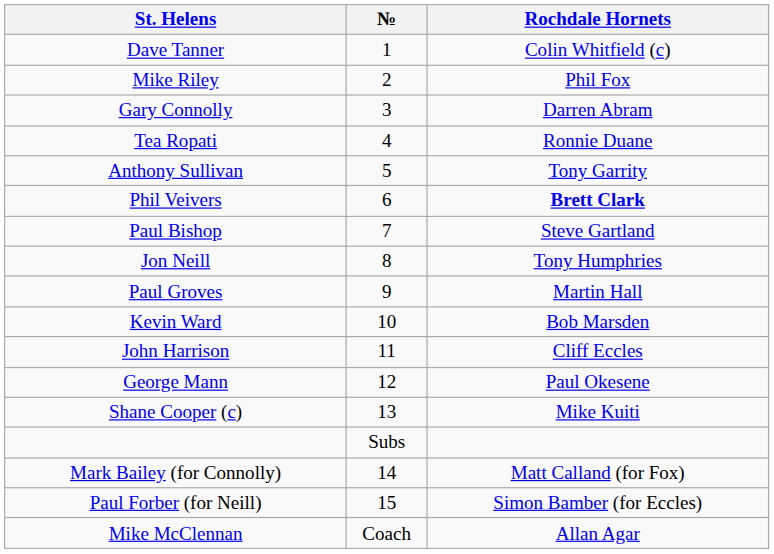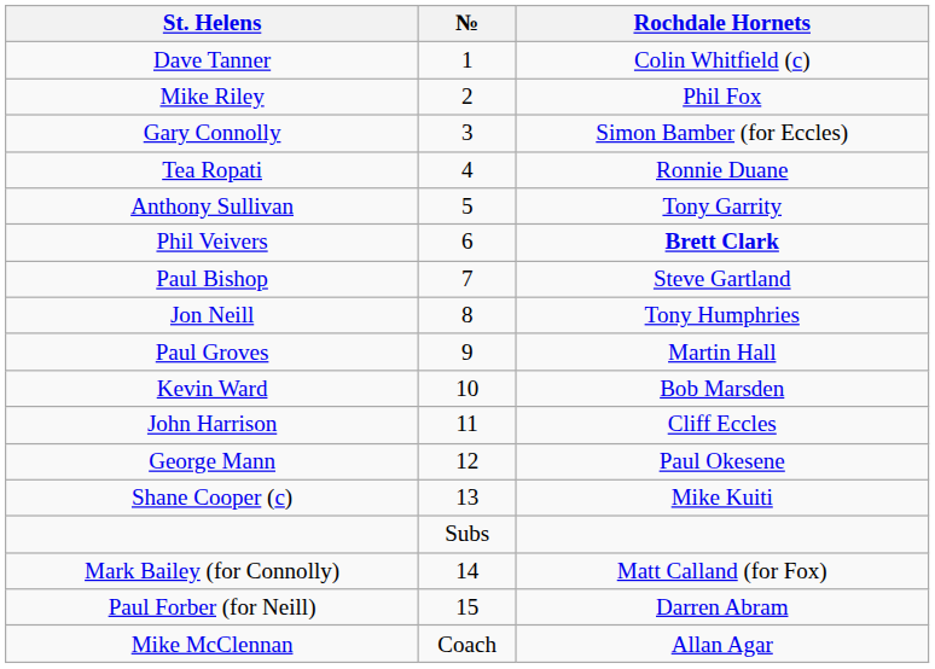 <table class="wikitable" style="text-align:center;">
 <tr>
 <th width=280 abbr=winner><a href='#'>St. Helens</a></th>
 <th width=60 abbr="Number">№</th>
 <th width=280 abbr=runner-up><a href='#'>Rochdale Hornets</a></th>
 </tr>
 <tr>
 <td><a href='#'>Dave Tanner</a></td>
 <td>1</td>
 <td><a href='#'>Colin Whitfield</a> (<a href='#'>c</a>)</td>
 </tr>
 <tr>
 <td><a href='#'>Mike Riley</a></td>
 <td>2</td>
 <td><a href='#'>Phil Fox</a></td>
 </tr>
 <tr>
 <td><a href='#'>Gary Connolly</a></td>
 <td>3</td>
-<td><a href='#'>Darren Abram</a></td>
+<td><a href='#'>Simon Bamber</a> (for Eccles)</td>
 </tr>
 <tr>
 <td><a href='#'>Tea Ropati</a></td>
 <td>4</td>
 <td><a href='#'>Ronnie Duane</a></td>
 </tr>
 <tr>
 <td><a href='#'>Anthony Sullivan</a></td>
 <td>5</td>
 <td><a href='#'>Tony Garrity</a></td>
 </tr>
 <tr>
 <td><a href='#'>Phil Veivers</a></td>
 <td>6</td>
 <td><strong><a href='#'>Brett Clark</a></strong></td>
 </tr>
 <tr>
 <td><a href='#'>Paul Bishop</a></td>
 <td>7</td>
 <td><a href='#'>Steve Gartland</a></td>
 </tr>
 <tr>
 <td><a href='#'>Jon Neill</a></td>
 <td>8</td>
 <td><a href='#'>Tony Humphries</a></td>
 </tr>
 <tr>
 <td><a href='#'>Paul Groves</a></td>
 <td>9</td>
 <td><a href='#'>Martin Hall</a></td>
 </tr>
 <tr>
 <td><a href='#'>Kevin Ward</a></td>
 <td>10</td>
 <td><a href='#'>Bob Marsden</a></td>
 </tr>
 <tr>
 <td><a href='#'>John Harrison</a></td>
 <td>11</td>
 <td><a href='#'>Cliff Eccles</a></td>
 </tr>
 <tr>
 <td><a href='#'>George Mann</a></td>
 <td>12</td>
 <td><a href='#'>Paul Okesene</a></td>
 </tr>
 <tr>
 <td><a href='#'>Shane Cooper</a> (<a href='#'>c</a>)</td>
 <td>13</td>
 <td><a href='#'>Mike Kuiti</a></td>
 </tr>
 <tr>
 <td></td>
 <td>Subs</td>
 <td></td>
 </tr>
 <tr>
 <td><a href='#'>Mark Bailey</a> (for Connolly)</td>
 <td>14</td>
 <td><a href='#'>Matt Calland</a> (for Fox)</td>
 </tr>
 <tr>
 <td><a href='#'>Paul Forber</a> (for Neill)</td>
 <td>15</td>
-<td><a href='#'>Simon Bamber</a> (for Eccles)</td>
+<td><a href='#'>Darren Abram</a></td>
 </tr>
 <tr>
 <td><a href='#'>Mike McClennan</a></td>
 <td>Coach</td>
 <td><a href='#'>Allan Agar</a></td>
 </tr>
 </table>
